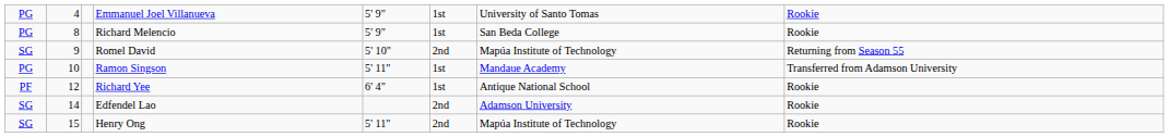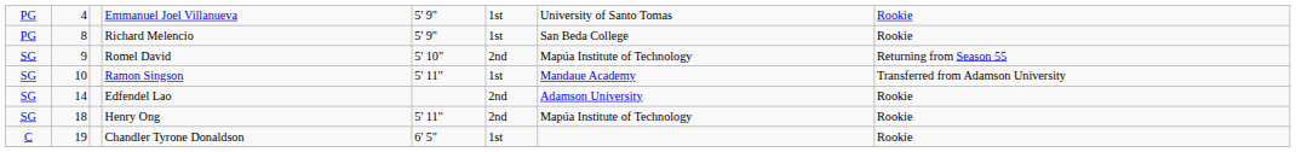 <table class=wikitable width=100% style=font-size:95%>
 <tr>
 <td align=center><a href='#'>PG</a></td>
 <td align=right>4</td>
 <td></td>
 <td><a href='#'>Emmanuel Joel Villanueva</a></td>
 <td>5' 9"</td>
 <td>1st</td>
 <td>University of Santo Tomas</td>
 <td><a href='#'>Rookie</a></td>
 </tr>
 <tr>
 <td align=center><a href='#'>PG</a></td>
 <td align=right>8</td>
 <td></td>
 <td>Richard Melencio</td>
 <td>5' 9"</td>
 <td>1st</td>
 <td>San Beda College</td>
 <td>Rookie</td>
 </tr>
 <tr>
 <td align=center><a href='#'>SG</a></td>
 <td align=right>9</td>
 <td></td>
 <td>Romel David</td>
 <td>5' 10"</td>
 <td>2nd</td>
 <td>Mapúa Institute of Technology</td>
 <td>Returning from <a href='#'>Season 55</a></td>
 </tr>
 <tr>
-<td align=center><a href='#'>PG</a></td>
+<td align=center><a href='#'>SG</a></td>
 <td align=right>10</td>
 <td></td>
 <td><a href='#'>Ramon Singson</a></td>
 <td>5' 11"</td>
 <td>1st</td>
 <td><a href='#'>Mandaue Academy</a></td>
 <td>Transferred from Adamson University</td>
-</tr>
-<tr>
-<td align=center><a href='#'>PF</a></td>
-<td align=right>12</td>
-<td></td>
-<td><a href='#'>Richard Yee</a></td>
-<td>6' 4"</td>
-<td>1st</td>
-<td>Antique National School</td>
-<td>Rookie</td>
 </tr>
 <tr>
 <td align=center><a href='#'>SG</a></td>
 <td align=right>14</td>
 <td></td>
 <td>Edfendel Lao</td>
 <td></td>
 <td>2nd</td>
 <td><a href='#'>Adamson University</a></td>
 <td>Rookie</td>
 </tr>
 <tr>
 <td align=center><a href='#'>SG</a></td>
-<td align=right>15</td>
+<td align=right>18</td>
 <td></td>
 <td>Henry Ong</td>
 <td>5' 11"</td>
 <td>2nd</td>
 <td>Mapúa Institute of Technology</td>
 <td>Rookie</td>
 </tr>
+<tr>
+<td align=center><a href='#'>C</a></td>
+<td align=right>19</td>
+<td></td>
+<td>Chandler Tyrone Donaldson</td>
+<td>6' 5"</td>
+<td>1st</td>
+<td></td>
+<td>Rookie</td>
+</tr>
 </table>
